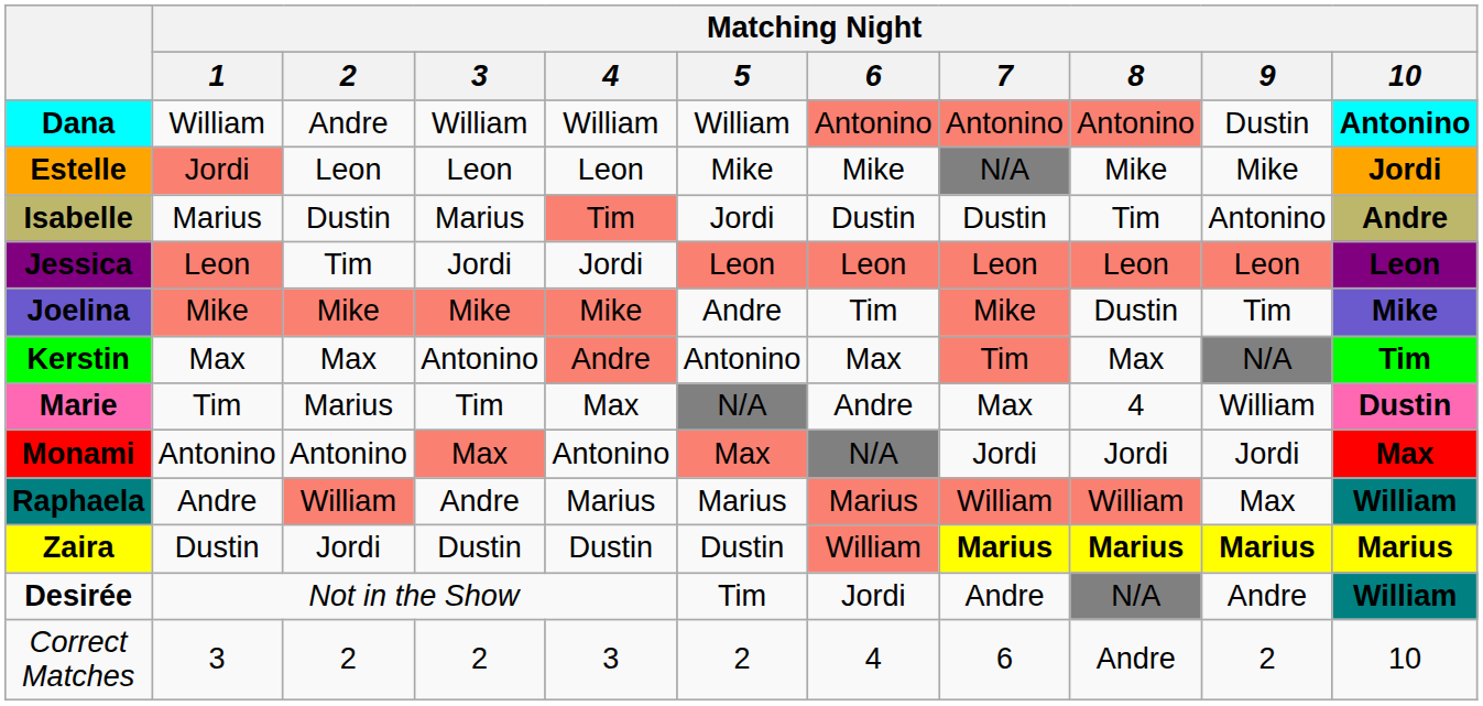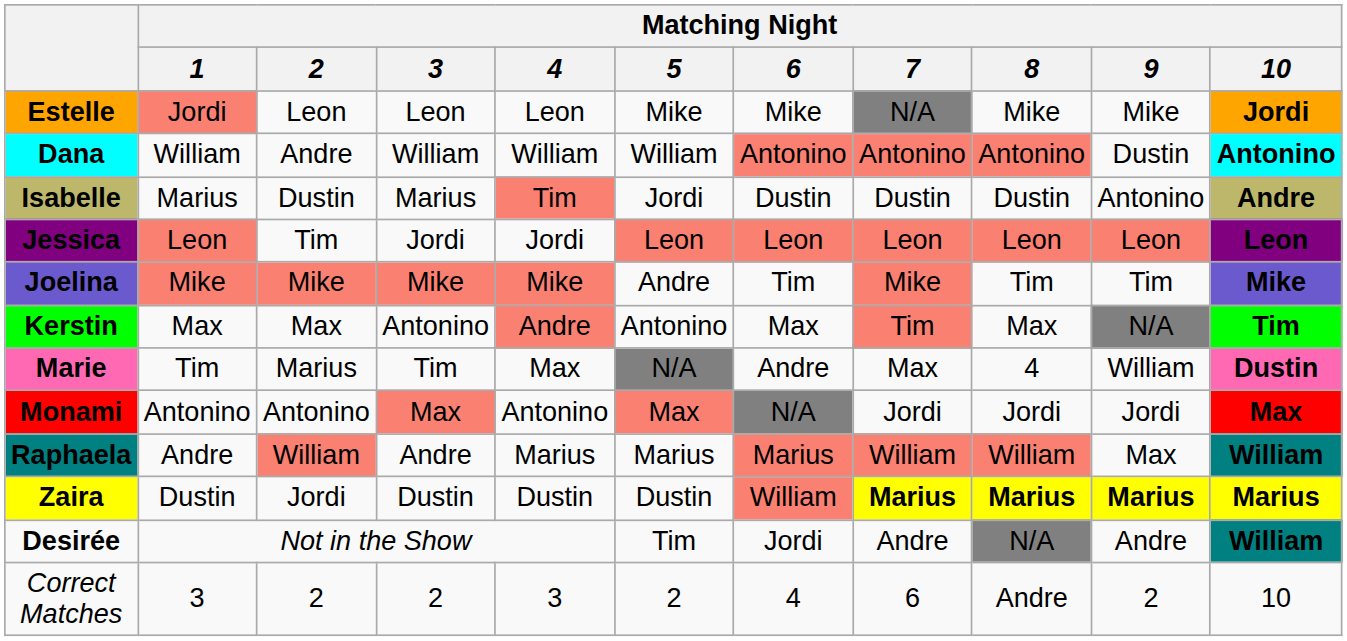 <table class="wikitable nowrap" style="text-align:center; width:100%;">
 <tr>
 <th rowspan="2" style="width:10%;"></th>
 <th colspan="10" style="text-align:center;">Matching Night</th>
 </tr>
 <tr>
 <th style="text-align:center; width:8%;"><em>1</em></th>
 <th style="text-align:center; width:8%;"><em>2</em></th>
 <th style="text-align:center; width:8%;"><em>3</em></th>
 <th style="text-align:center; width:8%;"><em>4</em></th>
 <th style="text-align:center; width:8%;"><em>5</em></th>
 <th style="text-align:center; width:8%;"><em>6</em></th>
 <th style="text-align:center; width:8%;"><em>7</em></th>
 <th style="text-align:center; width:8%;"><em>8</em></th>
 <th style="text-align:center; width:8%;"><em>9</em></th>
 <th style="text-align:center; width:8%;"><em>10</em></th>
 </tr>
 <tr>
+<td style="background:orange"><strong>Estelle</strong></td>
+<td style="background:salmon">Jordi</td>
+<td>Leon</td>
+<td>Leon</td>
+<td>Leon</td>
+<td>Mike</td>
+<td>Mike</td>
+<td style="background:gray">N/A</td>
+<td>Mike</td>
+<td>Mike</td>
+<td style="background:orange"><strong>Jordi</strong></td>
+</tr>
+<tr>
 <td style="background:aqua"><strong>Dana</strong></td>
 <td>William</td>
 <td>Andre</td>
 <td>William</td>
 <td>William</td>
 <td>William</td>
 <td style="background:salmon">Antonino</td>
 <td style="background:salmon">Antonino</td>
 <td style="background:salmon">Antonino</td>
 <td>Dustin</td>
 <td style="background:aqua"><strong>Antonino</strong></td>
 </tr>
 <tr>
-<td style="background:orange"><strong>Estelle</strong></td>
-<td style="background:salmon">Jordi</td>
-<td>Leon</td>
-<td>Leon</td>
-<td>Leon</td>
-<td>Mike</td>
-<td>Mike</td>
-<td style="background:gray">N/A</td>
-<td>Mike</td>
-<td>Mike</td>
-<td style="background:orange"><strong>Jordi</strong></td>
-</tr>
-<tr>
 <td style="background:darkkhaki"><strong>Isabelle</strong></td>
 <td>Marius</td>
 <td>Dustin</td>
 <td>Marius</td>
 <td style="background:salmon">Tim</td>
 <td>Jordi</td>
 <td>Dustin</td>
 <td>Dustin</td>
-<td>Tim</td>
+<td>Dustin</td>
 <td>Antonino</td>
 <td style="background:darkkhaki"><strong>Andre</strong></td>
 </tr>
 <tr>
 <td style="background:purple"><strong>Jessica</strong></td>
 <td style="background:salmon">Leon</td>
 <td>Tim</td>
 <td>Jordi</td>
 <td>Jordi</td>
 <td style="background:salmon">Leon</td>
 <td style="background:salmon">Leon</td>
 <td style="background:salmon">Leon</td>
 <td style="background:salmon">Leon</td>
 <td style="background:salmon">Leon</td>
 <td style="background:purple"><strong>Leon</strong></td>
 </tr>
 <tr>
 <td style="background:slateblue"><strong>Joelina</strong></td>
 <td style="background:salmon">Mike</td>
 <td style="background:salmon">Mike</td>
 <td style="background:salmon">Mike</td>
 <td style="background:salmon">Mike</td>
 <td>Andre</td>
 <td>Tim</td>
 <td style="background:salmon">Mike</td>
-<td>Dustin</td>
+<td>Tim</td>
 <td>Tim</td>
 <td style="background:slateblue"><strong>Mike</strong></td>
 </tr>
 <tr>
 <td style="background:lime"><strong>Kerstin</strong></td>
 <td>Max</td>
 <td>Max</td>
 <td>Antonino</td>
 <td style="background:salmon">Andre</td>
 <td>Antonino</td>
 <td>Max</td>
 <td style="background:salmon">Tim</td>
 <td>Max</td>
 <td style="background:gray">N/A</td>
 <td style="background:lime"><strong>Tim</strong></td>
 </tr>
 <tr>
 <td style="background:hotpink"><strong>Marie</strong></td>
 <td>Tim</td>
 <td>Marius</td>
 <td>Tim</td>
 <td>Max</td>
 <td style="background:gray">N/A</td>
 <td>Andre</td>
 <td>Max</td>
 <td>4</td>
 <td>William</td>
 <td style="background:hotpink"><strong>Dustin</strong></td>
 </tr>
 <tr>
 <td style="background:red"><strong>Monami</strong></td>
 <td>Antonino</td>
 <td>Antonino</td>
 <td style="background:salmon">Max</td>
 <td>Antonino</td>
 <td style="background:salmon">Max</td>
 <td style="background:gray">N/A</td>
 <td>Jordi</td>
 <td>Jordi</td>
 <td>Jordi</td>
 <td style="background:red"><strong>Max</strong></td>
 </tr>
 <tr>
 <td style="background:teal"><strong>Raphaela</strong></td>
 <td>Andre</td>
 <td style="background:salmon">William</td>
 <td>Andre</td>
 <td>Marius</td>
 <td>Marius</td>
 <td style="background:salmon">Marius</td>
 <td style="background:salmon">William</td>
 <td style="background:salmon">William</td>
 <td>Max</td>
 <td style="background:teal"><strong>William</strong></td>
 </tr>
 <tr>
 <td style="background:yellow"><strong>Zaira</strong></td>
 <td>Dustin</td>
 <td>Jordi</td>
 <td>Dustin</td>
 <td>Dustin</td>
 <td>Dustin</td>
 <td style="background:salmon">William</td>
 <td style="background:yellow"><strong>Marius</strong></td>
 <td style="background:yellow"><strong>Marius</strong></td>
 <td style="background:yellow"><strong>Marius</strong></td>
 <td style="background:yellow"><strong>Marius</strong></td>
 </tr>
 <tr>
 <td><strong>Desirée</strong></td>
 <td colspan="4"><em>Not in the Show</em></td>
 <td>Tim</td>
 <td>Jordi</td>
 <td>Andre</td>
 <td style="background:gray">N/A</td>
 <td>Andre</td>
 <td style="background:teal"><strong>William</strong></td>
 </tr>
 <tr>
 <td><em>Correct Matches</em></td>
 <td>3</td>
 <td>2</td>
 <td>2</td>
 <td>3</td>
 <td>2</td>
 <td>4</td>
 <td>6</td>
 <td>Andre</td>
 <td>2</td>
 <td>10</td>
 </tr>
 </table>
